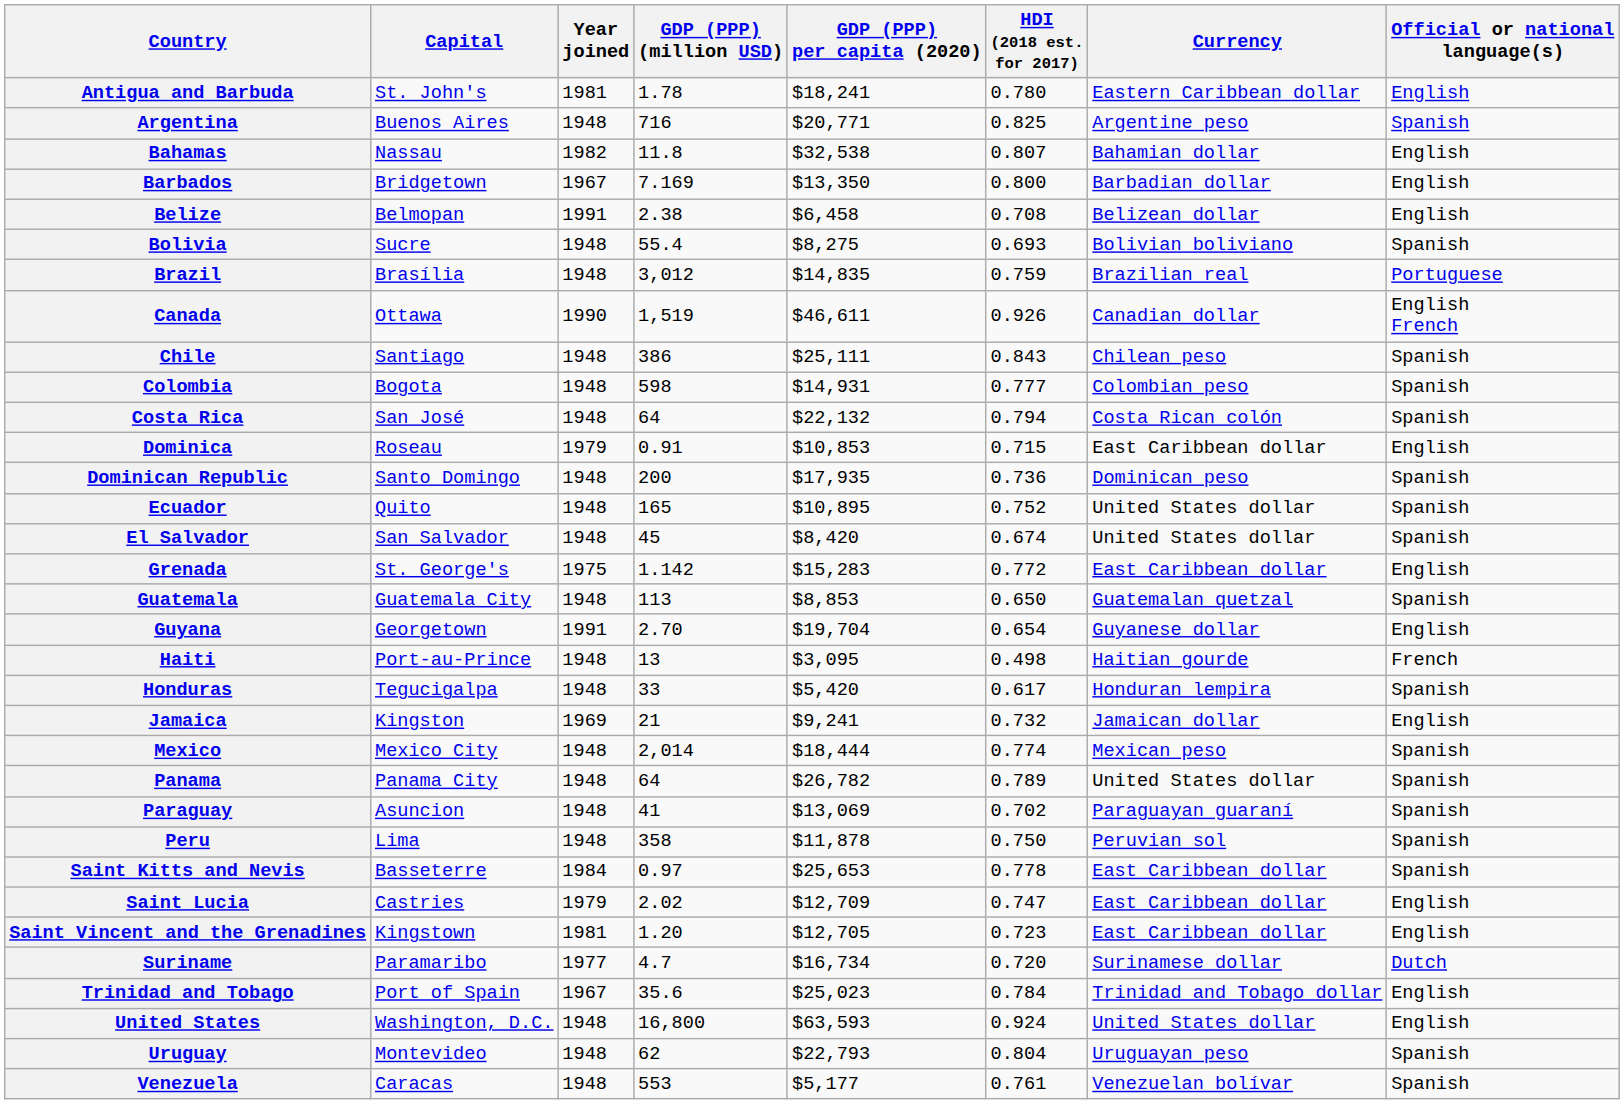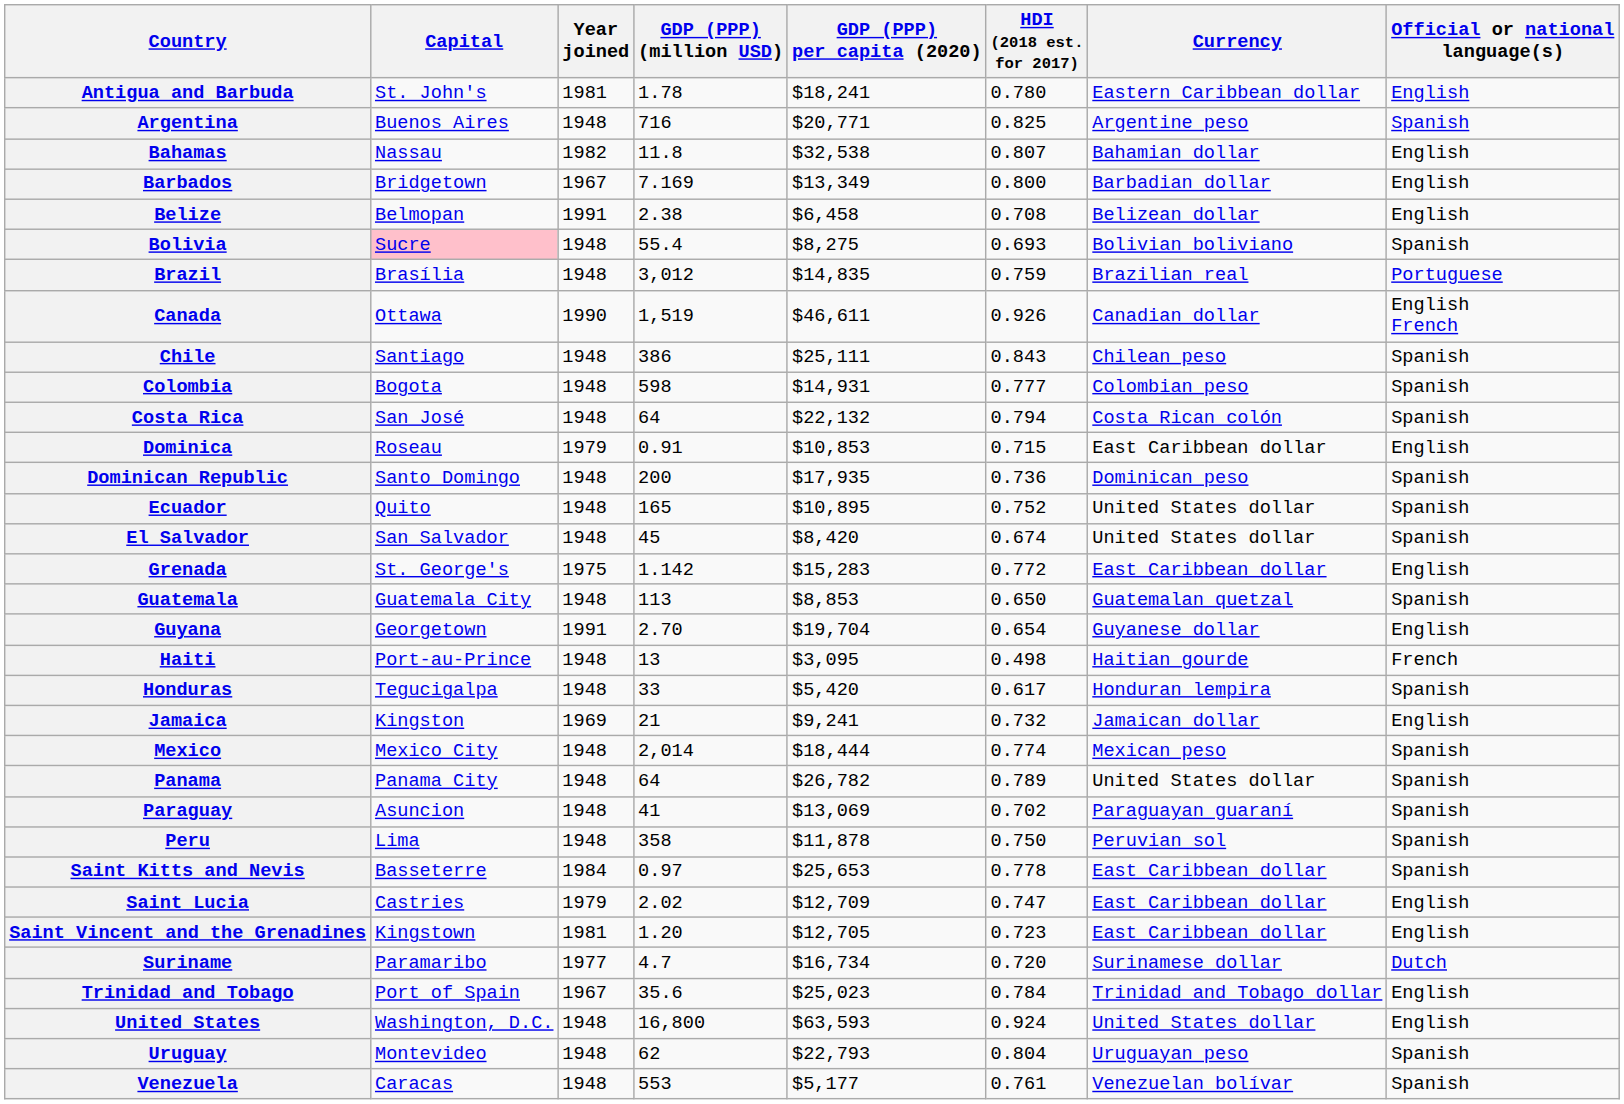 <table class="wikitable sortable plainrowheaders">
 <tr>
 <th><a href='#'>Country</a></th>
 <th><a href='#'>Capital</a></th>
 <th>Year<br>joined</th>
 <th><a href='#'>GDP (PPP)</a><br>(million <a href='#'>USD</a>)</th>
 <th><a href='#'>GDP (PPP)<br>per capita</a> (2020)</th>
 <th><a href='#'>HDI</a><br><small>(2018 est.<br>for 2017)</small></th>
 <th><a href='#'>Currency</a></th>
 <th><a href='#'>Official</a> or <a href='#'>national</a><br>language(s)</th>
 </tr>
 <tr>
 <th scope="row"><a href='#'>Antigua and Barbuda</a></th>
 <td><a href='#'>St. John's</a></td>
 <td>1981</td>
 <td>1.78</td>
 <td>$18,241</td>
 <td>0.780</td>
 <td><a href='#'>Eastern Caribbean dollar</a></td>
 <td><a href='#'>English</a></td>
 </tr>
 <tr>
 <th scope="row"><a href='#'>Argentina</a></th>
 <td><a href='#'>Buenos Aires</a></td>
 <td>1948</td>
 <td>716</td>
 <td>$20,771</td>
 <td>0.825</td>
 <td><a href='#'>Argentine peso</a></td>
 <td><a href='#'>Spanish</a></td>
 </tr>
 <tr>
 <th scope="row"><a href='#'>Bahamas</a></th>
 <td><a href='#'>Nassau</a></td>
 <td>1982</td>
 <td>11.8</td>
 <td>$32,538</td>
 <td>0.807</td>
 <td><a href='#'>Bahamian dollar</a></td>
 <td>English</td>
 </tr>
 <tr>
 <th scope="row"><a href='#'>Barbados</a></th>
 <td><a href='#'>Bridgetown</a></td>
 <td>1967</td>
 <td>7.169</td>
-<td>$13,350</td>
+<td>$13,349</td>
 <td>0.800</td>
 <td><a href='#'>Barbadian dollar</a></td>
 <td>English</td>
 </tr>
 <tr>
 <th scope="row"><a href='#'>Belize</a></th>
 <td><a href='#'>Belmopan</a></td>
 <td>1991</td>
 <td>2.38</td>
 <td>$6,458</td>
 <td>0.708</td>
 <td><a href='#'>Belizean dollar</a></td>
 <td>English</td>
 </tr>
 <tr>
 <th scope="row"><a href='#'>Bolivia</a></th>
-<td><a href='#'>Sucre</a></td>
+<td style="background: pink;"><a href='#'>Sucre</a></td>
 <td>1948</td>
 <td>55.4</td>
 <td>$8,275</td>
 <td>0.693</td>
 <td><a href='#'>Bolivian boliviano</a></td>
 <td>Spanish</td>
 </tr>
 <tr>
 <th scope="row"><a href='#'>Brazil</a></th>
 <td><a href='#'>Brasília</a></td>
 <td>1948</td>
 <td>3,012</td>
 <td>$14,835</td>
 <td>0.759</td>
 <td><a href='#'>Brazilian real</a></td>
 <td><a href='#'>Portuguese</a></td>
 </tr>
 <tr>
 <th scope="row"><a href='#'>Canada</a></th>
 <td><a href='#'>Ottawa</a></td>
 <td>1990</td>
 <td>1,519</td>
 <td>$46,611</td>
 <td>0.926</td>
 <td><a href='#'>Canadian dollar</a></td>
 <td>English<br><a href='#'>French</a></td>
 </tr>
 <tr>
 <th scope="row"><a href='#'>Chile</a></th>
 <td><a href='#'>Santiago</a></td>
 <td>1948</td>
 <td>386</td>
 <td>$25,111</td>
 <td>0.843</td>
 <td><a href='#'>Chilean peso</a></td>
 <td>Spanish</td>
 </tr>
 <tr>
 <th scope="row"><a href='#'>Colombia</a></th>
 <td><a href='#'>Bogota</a></td>
 <td>1948</td>
 <td>598</td>
 <td>$14,931</td>
 <td>0.777</td>
 <td><a href='#'>Colombian peso</a></td>
 <td>Spanish</td>
 </tr>
 <tr>
 <th scope="row"><a href='#'>Costa Rica</a></th>
 <td><a href='#'>San José</a></td>
 <td>1948</td>
 <td>64</td>
 <td>$22,132</td>
 <td>0.794</td>
 <td><a href='#'>Costa Rican colón</a></td>
 <td>Spanish</td>
 </tr>
 <tr>
 <th scope="row"><a href='#'>Dominica</a></th>
 <td><a href='#'>Roseau</a></td>
 <td>1979</td>
 <td>0.91</td>
 <td>$10,853</td>
 <td>0.715</td>
 <td>East Caribbean dollar</td>
 <td>English</td>
 </tr>
 <tr>
 <th scope="row"><a href='#'>Dominican Republic</a></th>
 <td><a href='#'>Santo Domingo</a></td>
 <td>1948</td>
 <td>200</td>
 <td>$17,935</td>
 <td>0.736</td>
 <td><a href='#'>Dominican peso</a></td>
 <td>Spanish</td>
 </tr>
 <tr>
 <th scope="row"><a href='#'>Ecuador</a></th>
 <td><a href='#'>Quito</a></td>
 <td>1948</td>
 <td>165</td>
 <td>$10,895</td>
 <td>0.752</td>
 <td>United States dollar</td>
 <td>Spanish</td>
 </tr>
 <tr>
 <th scope="row"><a href='#'>El Salvador</a></th>
 <td><a href='#'>San Salvador</a></td>
 <td>1948</td>
 <td>45</td>
 <td>$8,420</td>
 <td>0.674</td>
 <td>United States dollar</td>
 <td>Spanish</td>
 </tr>
 <tr>
 <th scope="row"><a href='#'>Grenada</a></th>
 <td><a href='#'>St. George's</a></td>
 <td>1975</td>
 <td>1.142</td>
 <td>$15,283</td>
 <td>0.772</td>
 <td><a href='#'>East Caribbean dollar</a></td>
 <td>English</td>
 </tr>
 <tr>
 <th scope="row"><a href='#'>Guatemala</a></th>
 <td><a href='#'>Guatemala City</a></td>
 <td>1948</td>
 <td>113</td>
 <td>$8,853</td>
 <td>0.650</td>
 <td><a href='#'>Guatemalan quetzal</a></td>
 <td>Spanish</td>
 </tr>
 <tr>
 <th scope="row"><a href='#'>Guyana</a></th>
 <td><a href='#'>Georgetown</a></td>
 <td>1991</td>
 <td>2.70</td>
 <td>$19,704</td>
 <td>0.654</td>
 <td><a href='#'>Guyanese dollar</a></td>
 <td>English</td>
 </tr>
 <tr>
 <th scope="row"><a href='#'>Haiti</a></th>
 <td><a href='#'>Port-au-Prince</a></td>
 <td>1948</td>
 <td>13</td>
 <td>$3,095</td>
 <td>0.498</td>
 <td><a href='#'>Haitian gourde</a></td>
 <td>French</td>
 </tr>
 <tr>
 <th scope="row"><a href='#'>Honduras</a></th>
 <td><a href='#'>Tegucigalpa</a></td>
 <td>1948</td>
 <td>33</td>
 <td>$5,420</td>
 <td>0.617</td>
 <td><a href='#'>Honduran lempira</a></td>
 <td>Spanish</td>
 </tr>
 <tr>
 <th scope="row"><a href='#'>Jamaica</a></th>
 <td><a href='#'>Kingston</a></td>
 <td>1969</td>
 <td>21</td>
 <td>$9,241</td>
 <td>0.732</td>
 <td><a href='#'>Jamaican dollar</a></td>
 <td>English</td>
 </tr>
 <tr>
 <th scope="row"><a href='#'>Mexico</a></th>
 <td><a href='#'>Mexico City</a></td>
 <td>1948</td>
 <td>2,014</td>
 <td>$18,444</td>
 <td>0.774</td>
 <td><a href='#'>Mexican peso</a></td>
 <td>Spanish</td>
 </tr>
 <tr>
 <th scope="row"><a href='#'>Panama</a></th>
 <td><a href='#'>Panama City</a></td>
 <td>1948</td>
 <td>64</td>
 <td>$26,782</td>
 <td>0.789</td>
 <td>United States dollar</td>
 <td>Spanish</td>
 </tr>
 <tr>
 <th scope="row"><a href='#'>Paraguay</a></th>
 <td><a href='#'>Asuncion</a></td>
 <td>1948</td>
 <td>41</td>
 <td>$13,069</td>
 <td>0.702</td>
 <td><a href='#'>Paraguayan guaraní</a></td>
 <td>Spanish</td>
 </tr>
 <tr>
 <th scope="row"><a href='#'>Peru</a></th>
 <td><a href='#'>Lima</a></td>
 <td>1948</td>
 <td>358</td>
 <td>$11,878</td>
 <td>0.750</td>
 <td><a href='#'>Peruvian sol</a></td>
 <td>Spanish</td>
 </tr>
 <tr>
 <th scope="row"><a href='#'>Saint Kitts and Nevis</a></th>
 <td><a href='#'>Basseterre</a></td>
 <td>1984</td>
 <td>0.97</td>
 <td>$25,653</td>
 <td>0.778</td>
 <td><a href='#'>East Caribbean dollar</a></td>
 <td>Spanish</td>
 </tr>
 <tr>
 <th scope="row"><a href='#'>Saint Lucia</a></th>
 <td><a href='#'>Castries</a></td>
 <td>1979</td>
 <td>2.02</td>
 <td>$12,709</td>
 <td>0.747</td>
 <td><a href='#'>East Caribbean dollar</a></td>
 <td>English</td>
 </tr>
 <tr>
 <th scope="row"><a href='#'>Saint Vincent and the Grenadines</a></th>
 <td><a href='#'>Kingstown</a></td>
 <td>1981</td>
 <td>1.20</td>
 <td>$12,705</td>
 <td>0.723</td>
 <td><a href='#'>East Caribbean dollar</a></td>
 <td>English</td>
 </tr>
 <tr>
 <th scope="row"><a href='#'>Suriname</a></th>
 <td><a href='#'>Paramaribo</a></td>
 <td>1977</td>
 <td>4.7</td>
 <td>$16,734</td>
 <td>0.720</td>
 <td><a href='#'>Surinamese dollar</a></td>
 <td><a href='#'>Dutch</a></td>
 </tr>
 <tr>
 <th scope="row"><a href='#'>Trinidad and Tobago</a></th>
 <td><a href='#'>Port of Spain</a></td>
 <td>1967</td>
 <td>35.6</td>
 <td>$25,023</td>
 <td>0.784</td>
 <td><a href='#'>Trinidad and Tobago dollar</a></td>
 <td>English</td>
 </tr>
 <tr>
 <th scope="row"><a href='#'>United States</a></th>
 <td><a href='#'>Washington, D.C.</a></td>
 <td>1948</td>
 <td>16,800</td>
 <td>$63,593</td>
 <td>0.924</td>
 <td><a href='#'>United States dollar</a></td>
 <td>English</td>
 </tr>
 <tr>
 <th scope="row"><a href='#'>Uruguay</a></th>
 <td><a href='#'>Montevideo</a></td>
 <td>1948</td>
 <td>62</td>
 <td>$22,793</td>
 <td>0.804</td>
 <td><a href='#'>Uruguayan peso</a></td>
 <td>Spanish</td>
 </tr>
 <tr>
 <th scope="row"><a href='#'>Venezuela</a></th>
 <td><a href='#'>Caracas</a></td>
 <td>1948</td>
 <td>553</td>
 <td>$5,177</td>
 <td>0.761</td>
 <td><a href='#'>Venezuelan bolívar</a></td>
 <td>Spanish</td>
 </tr>
 </table>
